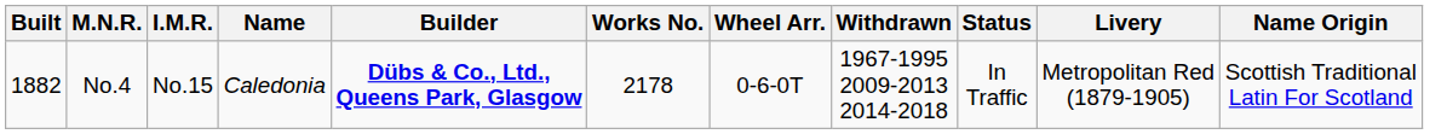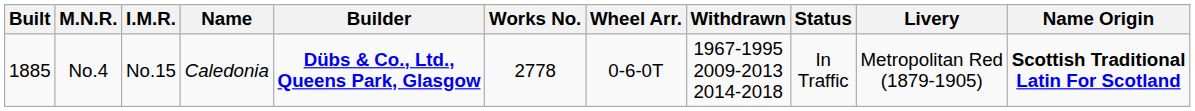 <table class="wikitable">
 <tr>
 <th>Built</th>
 <th>M.N.R.</th>
 <th>I.M.R.</th>
 <th>Name</th>
 <th>Builder</th>
 <th>Works No.</th>
 <th>Wheel Arr.</th>
 <th>Withdrawn</th>
 <th>Status</th>
 <th>Livery</th>
 <th>Name Origin</th>
 </tr>
 <tr>
-<td align="center">1882</td>
+<td align="center">1885</td>
 <td align="center">No.4</td>
 <td align="center">No.15</td>
 <td align="center"><em>Caledonia</em></td>
 <td align="center"><strong><a href='#'>Dübs & Co., Ltd.,<br>Queens Park, Glasgow</a></strong></td>
-<td align="center">2178</td>
+<td align="center">2778</td>
 <td align="center">0-6-0T</td>
 <td align="center">1967-1995<br>2009-2013<br>2014-2018</td>
 <td align="center">In<br>Traffic</td>
 <td align="center">Metropolitan Red<br>(1879-1905)</td>
-<td align="center">Scottish Traditional<br><a href='#'>Latin For Scotland</a></td>
+<td align="center"><strong>Scottish Traditional<br><a href='#'>Latin For Scotland</a></strong></td>
 </tr>
 </table>
